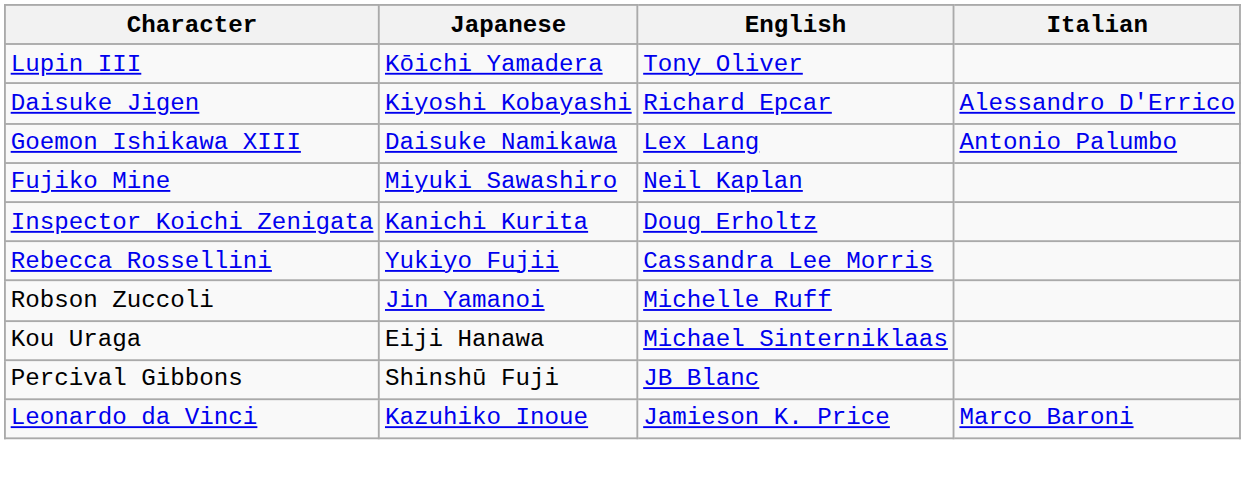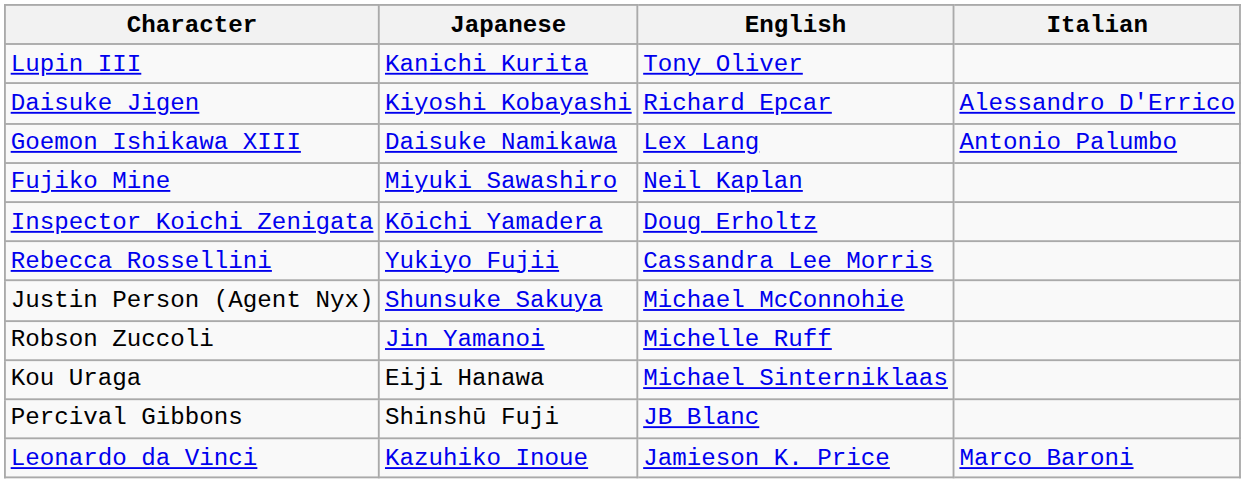 <table class="wikitable">
 <tr>
 <th>Character</th>
 <th>Japanese</th>
 <th>English</th>
 <th>Italian</th>
 </tr>
 <tr>
 <td><a href='#'>Lupin III</a></td>
-<td><a href='#'>Kōichi Yamadera</a></td>
+<td><a href='#'>Kanichi Kurita</a></td>
 <td><a href='#'>Tony Oliver</a></td>
 <td></td>
 </tr>
 <tr>
 <td><a href='#'>Daisuke Jigen</a></td>
 <td><a href='#'>Kiyoshi Kobayashi</a></td>
 <td><a href='#'>Richard Epcar</a></td>
 <td><a href='#'>Alessandro D'Errico</a></td>
 </tr>
 <tr>
 <td><a href='#'>Goemon Ishikawa XIII</a></td>
 <td><a href='#'>Daisuke Namikawa</a></td>
 <td><a href='#'>Lex Lang</a></td>
 <td><a href='#'>Antonio Palumbo</a></td>
 </tr>
 <tr>
 <td><a href='#'>Fujiko Mine</a></td>
 <td><a href='#'>Miyuki Sawashiro</a></td>
 <td><a href='#'>Neil Kaplan</a></td>
 <td></td>
 </tr>
 <tr>
 <td><a href='#'>Inspector Koichi Zenigata</a></td>
-<td><a href='#'>Kanichi Kurita</a></td>
+<td><a href='#'>Kōichi Yamadera</a></td>
 <td><a href='#'>Doug Erholtz</a></td>
 <td></td>
 </tr>
 <tr>
 <td><a href='#'>Rebecca Rossellini</a></td>
 <td><a href='#'>Yukiyo Fujii</a></td>
 <td><a href='#'>Cassandra Lee Morris</a></td>
+<td></td>
+</tr>
+<tr>
+<td>Justin Person (Agent Nyx)</td>
+<td><a href='#'>Shunsuke Sakuya</a></td>
+<td><a href='#'>Michael McConnohie</a></td>
 <td></td>
 </tr>
 <tr>
 <td>Robson Zuccoli</td>
 <td><a href='#'>Jin Yamanoi</a></td>
 <td><a href='#'>Michelle Ruff</a></td>
 <td></td>
 </tr>
 <tr>
 <td>Kou Uraga</td>
 <td>Eiji Hanawa</td>
 <td><a href='#'>Michael Sinterniklaas</a></td>
 <td></td>
 </tr>
 <tr>
 <td>Percival Gibbons</td>
 <td>Shinshū Fuji</td>
 <td><a href='#'>JB Blanc</a></td>
 <td></td>
 </tr>
 <tr>
 <td><a href='#'>Leonardo da Vinci</a></td>
 <td><a href='#'>Kazuhiko Inoue</a></td>
 <td><a href='#'>Jamieson K. Price</a></td>
 <td><a href='#'>Marco Baroni</a></td>
 </tr>
 </table>
